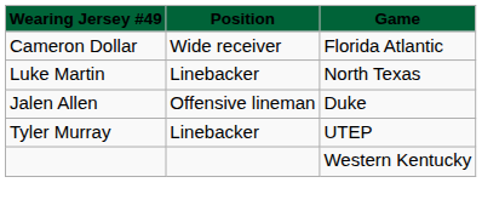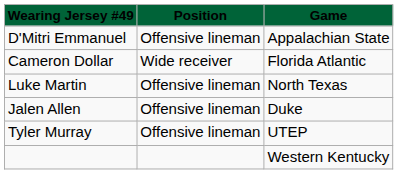 <table class="wikitable">
 <tr style="background:#006338; text-align:center; font-size:90%;">
 <td><span><strong>Wearing Jersey #49</strong></span></td>
 <td><span><strong>Position</strong></span></td>
 <td><span><strong>Game</strong></span></td>
+</tr>
+<tr>
+<td>D'Mitri Emmanuel</td>
+<td>Offensive lineman</td>
+<td>Appalachian State</td>
 </tr>
 <tr>
 <td>Cameron Dollar</td>
 <td>Wide receiver</td>
 <td>Florida Atlantic</td>
 </tr>
 <tr>
 <td>Luke Martin</td>
-<td>Linebacker</td>
+<td>Offensive lineman</td>
 <td>North Texas</td>
 </tr>
 <tr>
 <td>Jalen Allen</td>
 <td>Offensive lineman</td>
 <td>Duke</td>
 </tr>
 <tr>
 <td>Tyler Murray</td>
-<td>Linebacker</td>
+<td>Offensive lineman</td>
 <td>UTEP</td>
 </tr>
 <tr>
 <td></td>
 <td></td>
 <td>Western Kentucky</td>
 </tr>
 </table>
